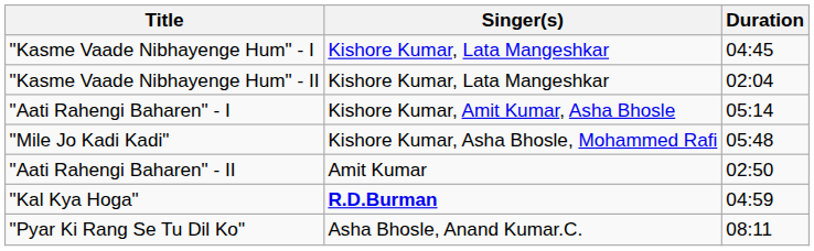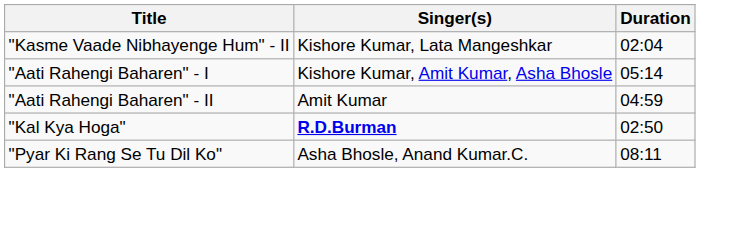 <table class="wikitable" style="font-size:95%;">
 <tr>
 <th>Title</th>
 <th>Singer(s)</th>
 <th>Duration</th>
-</tr>
-<tr>
-<td>"Kasme Vaade Nibhayenge Hum" - I</td>
-<td><a href='#'>Kishore Kumar</a>, <a href='#'>Lata Mangeshkar</a></td>
-<td>04:45</td>
 </tr>
 <tr>
 <td>"Kasme Vaade Nibhayenge Hum" - II</td>
 <td>Kishore Kumar, Lata Mangeshkar</td>
 <td>02:04</td>
 </tr>
 <tr>
 <td>"Aati Rahengi Baharen" - I</td>
 <td>Kishore Kumar, <a href='#'>Amit Kumar</a>, <a href='#'>Asha Bhosle</a></td>
 <td>05:14</td>
 </tr>
 <tr>
-<td>"Mile Jo Kadi Kadi"</td>
-<td>Kishore Kumar, Asha Bhosle, <a href='#'>Mohammed Rafi</a></td>
-<td>05:48</td>
-</tr>
-<tr>
 <td>"Aati Rahengi Baharen" - II</td>
 <td>Amit Kumar</td>
-<td>02:50</td>
+<td>04:59</td>
 </tr>
 <tr>
 <td>"Kal Kya Hoga"</td>
 <td><strong><a href='#'>R.D.Burman</a></strong></td>
-<td>04:59</td>
+<td>02:50</td>
 </tr>
 <tr>
 <td>"Pyar Ki Rang Se Tu Dil Ko"</td>
 <td>Asha Bhosle, Anand Kumar.C.</td>
 <td>08:11</td>
 </tr>
 </table>
